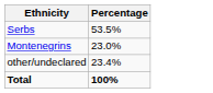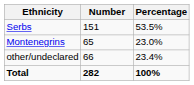 <table class="wikitable">
 <tr>
 <th width="100px">Ethnicity</th>
+<th width="80px">Number</th>
 <th width="80px">Percentage</th>
 </tr>
 <tr>
 <td><a href='#'>Serbs</a></td>
+<td>151</td>
 <td>53.5%</td>
 </tr>
 <tr>
 <td><a href='#'>Montenegrins</a></td>
+<td>65</td>
 <td>23.0%</td>
 </tr>
 <tr>
 <td>other/undeclared</td>
+<td>66</td>
 <td>23.4%</td>
 </tr>
 <tr>
 <td><strong>Total</strong></td>
+<td><strong>282</strong></td>
 <td><strong>100%</strong></td>
 </tr>
 </table>
